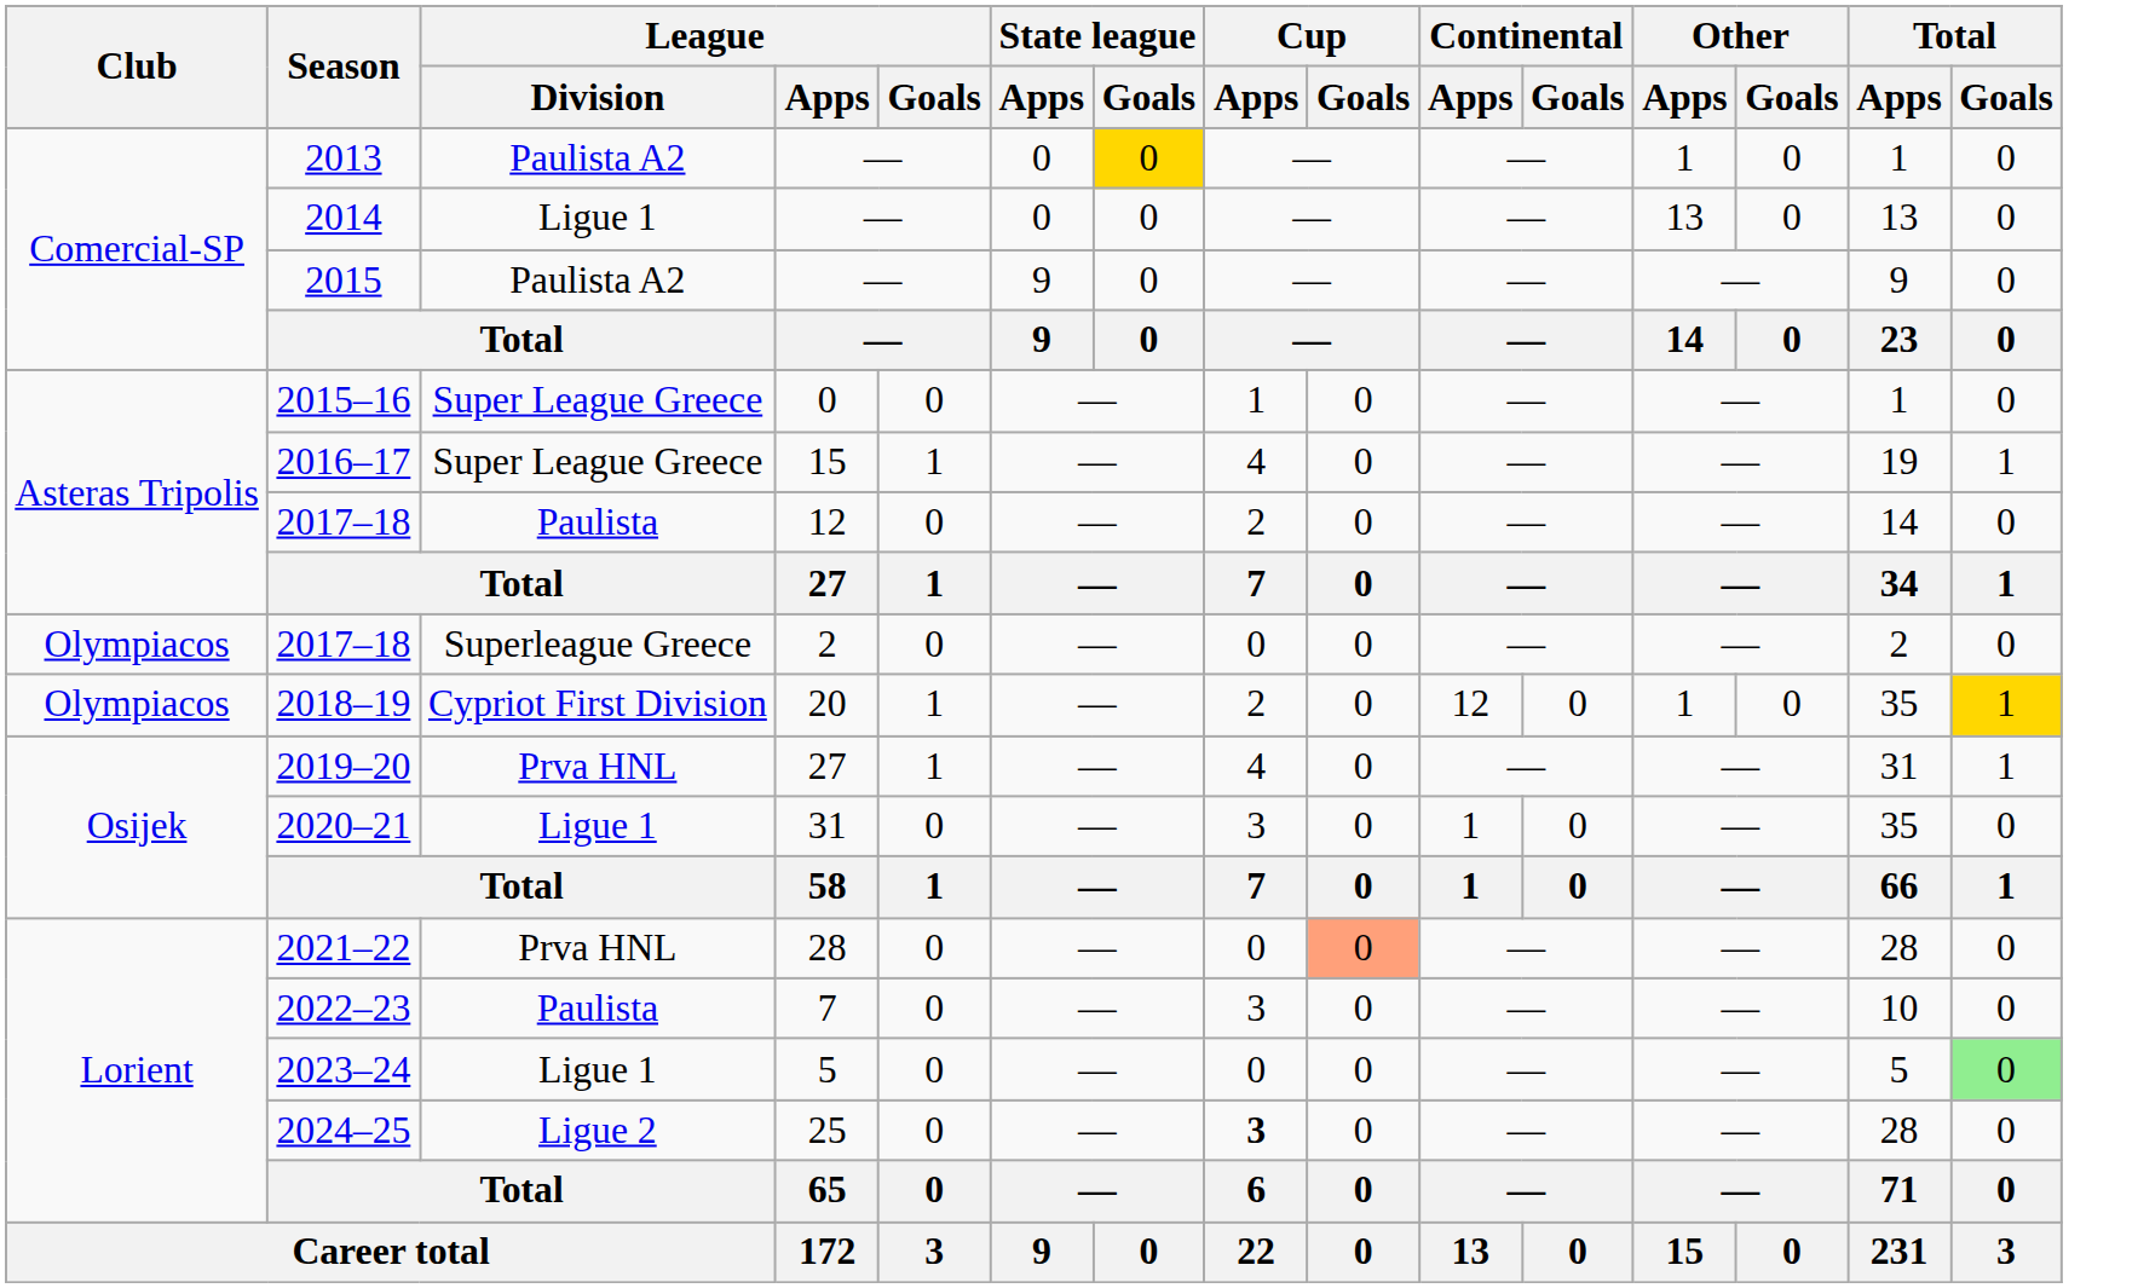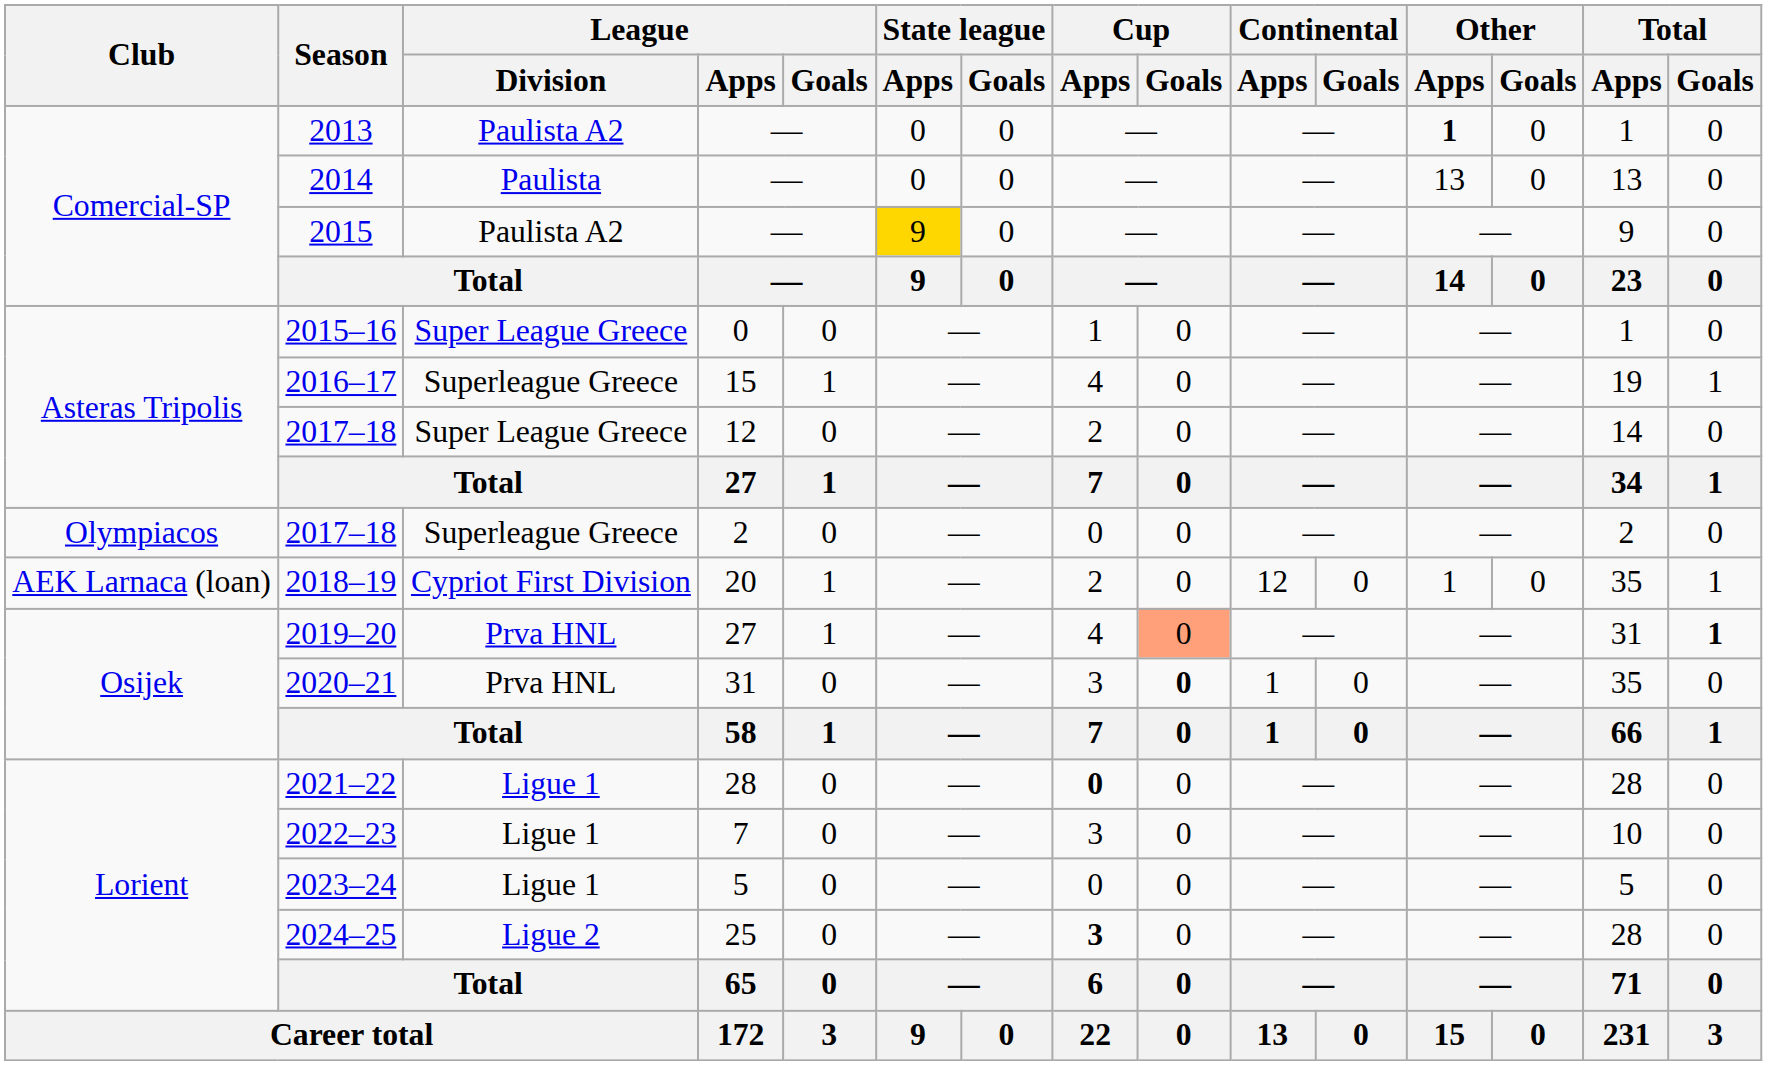 <table class="wikitable" style="text-align:center">
 <tr>
 <th rowspan="2">Club</th>
 <th rowspan="2">Season</th>
 <th colspan="3">League</th>
 <th colspan="2">State league</th>
 <th colspan="2">Cup</th>
 <th colspan="2">Continental</th>
 <th colspan="2">Other</th>
 <th colspan="2">Total</th>
 </tr>
 <tr>
 <th>Division</th>
 <th>Apps</th>
 <th>Goals</th>
 <th>Apps</th>
 <th>Goals</th>
 <th>Apps</th>
 <th>Goals</th>
 <th>Apps</th>
 <th>Goals</th>
 <th>Apps</th>
 <th>Goals</th>
 <th>Apps</th>
 <th>Goals</th>
 </tr>
 <tr>
 <td rowspan="4"><a href='#'>Comercial-SP</a></td>
 <td><a href='#'>2013</a></td>
 <td><a href='#'>Paulista A2</a></td>
 <td colspan="2">—</td>
 <td>0</td>
-<td style="background: gold;">0</td>
+<td>0</td>
 <td colspan="2">—</td>
 <td colspan="2">—</td>
-<td>1</td>
+<td><strong>1</strong></td>
 <td>0</td>
 <td>1</td>
 <td>0</td>
 </tr>
 <tr>
 <td><a href='#'>2014</a></td>
-<td>Ligue 1</td>
+<td><a href='#'>Paulista</a></td>
 <td colspan="2">—</td>
 <td>0</td>
 <td>0</td>
 <td colspan="2">—</td>
 <td colspan="2">—</td>
 <td>13</td>
 <td>0</td>
 <td>13</td>
 <td>0</td>
 </tr>
 <tr>
 <td><a href='#'>2015</a></td>
 <td>Paulista A2</td>
 <td colspan="2">—</td>
-<td>9</td>
+<td style="background: gold;">9</td>
 <td>0</td>
 <td colspan="2">—</td>
 <td colspan="2">—</td>
 <td colspan="2">—</td>
 <td>9</td>
 <td>0</td>
 </tr>
 <tr>
 <th colspan="2">Total</th>
 <th colspan="2">—</th>
 <th>9</th>
 <th>0</th>
 <th colspan="2">—</th>
 <th colspan="2">—</th>
 <th>14</th>
 <th>0</th>
 <th>23</th>
 <th>0</th>
 </tr>
 <tr>
 <td rowspan="4"><a href='#'>Asteras Tripolis</a></td>
 <td><a href='#'>2015–16</a></td>
 <td><a href='#'>Super League Greece</a></td>
 <td>0</td>
 <td>0</td>
 <td colspan="2">—</td>
 <td>1</td>
 <td>0</td>
 <td colspan="2">—</td>
 <td colspan="2">—</td>
 <td>1</td>
 <td>0</td>
 </tr>
 <tr>
 <td><a href='#'>2016–17</a></td>
-<td>Super League Greece</td>
+<td>Superleague Greece</td>
 <td>15</td>
 <td>1</td>
 <td colspan="2">—</td>
 <td>4</td>
 <td>0</td>
 <td colspan="2">—</td>
 <td colspan="2">—</td>
 <td>19</td>
 <td>1</td>
 </tr>
 <tr>
 <td><a href='#'>2017–18</a></td>
-<td><a href='#'>Paulista</a></td>
+<td>Super League Greece</td>
 <td>12</td>
 <td>0</td>
 <td colspan="2">—</td>
 <td>2</td>
 <td>0</td>
 <td colspan="2">—</td>
 <td colspan="2">—</td>
 <td>14</td>
 <td>0</td>
 </tr>
 <tr>
 <th colspan="2">Total</th>
 <th>27</th>
 <th>1</th>
 <th colspan="2">—</th>
 <th>7</th>
 <th>0</th>
 <th colspan="2">—</th>
 <th colspan="2">—</th>
 <th>34</th>
 <th>1</th>
 </tr>
 <tr>
 <td><a href='#'>Olympiacos</a></td>
 <td><a href='#'>2017–18</a></td>
 <td>Superleague Greece</td>
 <td>2</td>
 <td>0</td>
 <td colspan="2">—</td>
 <td>0</td>
 <td>0</td>
 <td colspan="2">—</td>
 <td colspan="2">—</td>
 <td>2</td>
 <td>0</td>
 </tr>
 <tr>
-<td><a href='#'>Olympiacos</a></td>
+<td><a href='#'>AEK Larnaca</a> (loan)</td>
 <td><a href='#'>2018–19</a></td>
 <td><a href='#'>Cypriot First Division</a></td>
 <td>20</td>
 <td>1</td>
 <td colspan="2">—</td>
 <td>2</td>
 <td>0</td>
 <td>12</td>
 <td>0</td>
 <td>1</td>
 <td>0</td>
 <td>35</td>
-<td style="background: gold;">1</td>
+<td>1</td>
 </tr>
 <tr>
 <td rowspan="3"><a href='#'>Osijek</a></td>
 <td><a href='#'>2019–20</a></td>
 <td><a href='#'>Prva HNL</a></td>
 <td>27</td>
 <td>1</td>
 <td colspan="2">—</td>
 <td>4</td>
-<td>0</td>
+<td style="background: lightsalmon;">0</td>
 <td colspan="2">—</td>
 <td colspan="2">—</td>
 <td>31</td>
-<td>1</td>
+<td><strong>1</strong></td>
 </tr>
 <tr>
 <td><a href='#'>2020–21</a></td>
-<td><a href='#'>Ligue 1</a></td>
+<td>Prva HNL</td>
 <td>31</td>
 <td>0</td>
 <td colspan="2">—</td>
 <td>3</td>
-<td>0</td>
+<td><strong>0</strong></td>
 <td>1</td>
 <td>0</td>
 <td colspan="2">—</td>
 <td>35</td>
 <td>0</td>
 </tr>
 <tr>
 <th colspan="2">Total</th>
 <th>58</th>
 <th>1</th>
 <th colspan="2">—</th>
 <th>7</th>
 <th>0</th>
 <th>1</th>
 <th>0</th>
 <th colspan="2">—</th>
 <th>66</th>
 <th>1</th>
 </tr>
 <tr>
 <td rowspan="5"><a href='#'>Lorient</a></td>
 <td><a href='#'>2021–22</a></td>
-<td>Prva HNL</td>
+<td><a href='#'>Ligue 1</a></td>
 <td>28</td>
 <td>0</td>
 <td colspan="2">—</td>
+<td><strong>0</strong></td>
 <td>0</td>
-<td style="background: lightsalmon;">0</td>
 <td colspan="2">—</td>
 <td colspan="2">—</td>
 <td>28</td>
 <td>0</td>
 </tr>
 <tr>
 <td><a href='#'>2022–23</a></td>
-<td><a href='#'>Paulista</a></td>
+<td>Ligue 1</td>
 <td>7</td>
 <td>0</td>
 <td colspan="2">—</td>
 <td>3</td>
 <td>0</td>
 <td colspan="2">—</td>
 <td colspan="2">—</td>
 <td>10</td>
 <td>0</td>
 </tr>
 <tr>
 <td><a href='#'>2023–24</a></td>
 <td>Ligue 1</td>
 <td>5</td>
 <td>0</td>
 <td colspan="2">—</td>
 <td>0</td>
 <td>0</td>
 <td colspan="2">—</td>
 <td colspan="2">—</td>
 <td>5</td>
-<td style="background: lightgreen;">0</td>
+<td>0</td>
 </tr>
 <tr>
 <td><a href='#'>2024–25</a></td>
 <td><a href='#'>Ligue 2</a></td>
 <td>25</td>
 <td>0</td>
 <td colspan="2">—</td>
 <td><strong>3</strong></td>
 <td>0</td>
 <td colspan="2">—</td>
 <td colspan="2">—</td>
 <td>28</td>
 <td>0</td>
 </tr>
 <tr>
 <th colspan="2">Total</th>
 <th>65</th>
 <th>0</th>
 <th colspan="2">—</th>
 <th>6</th>
 <th>0</th>
 <th colspan="2">—</th>
 <th colspan="2">—</th>
 <th>71</th>
 <th>0</th>
 </tr>
 <tr>
 <th colspan="3">Career total</th>
 <th>172</th>
 <th>3</th>
 <th>9</th>
 <th>0</th>
 <th>22</th>
 <th>0</th>
 <th>13</th>
 <th>0</th>
 <th>15</th>
 <th>0</th>
 <th>231</th>
 <th>3</th>
 </tr>
 </table>
